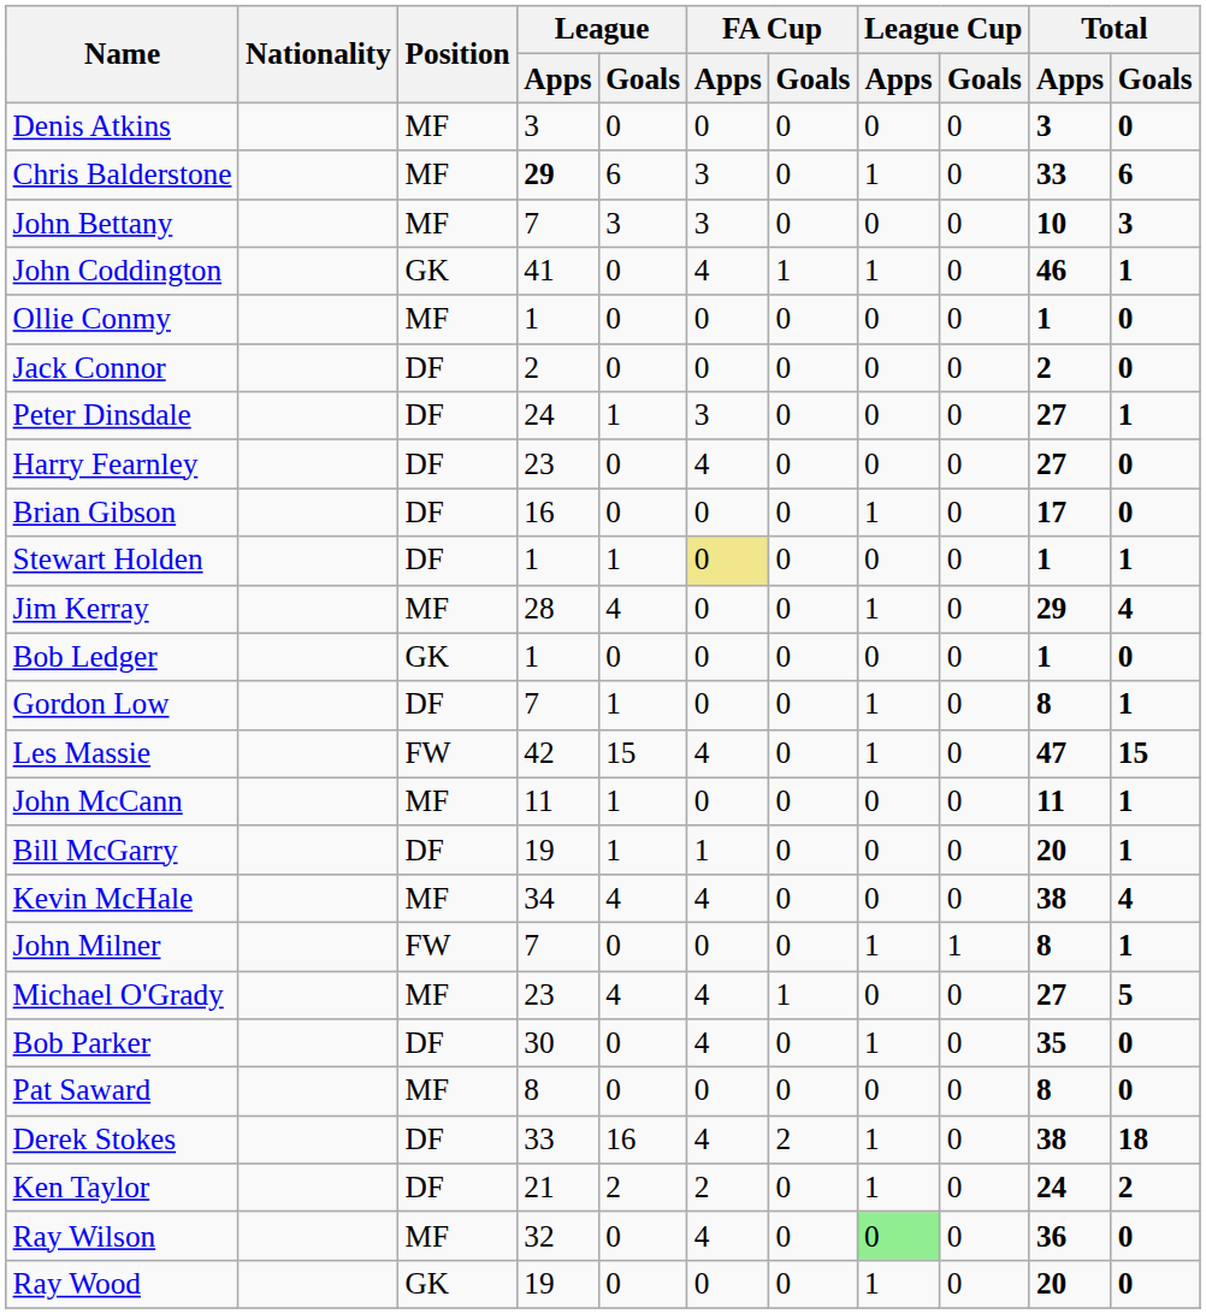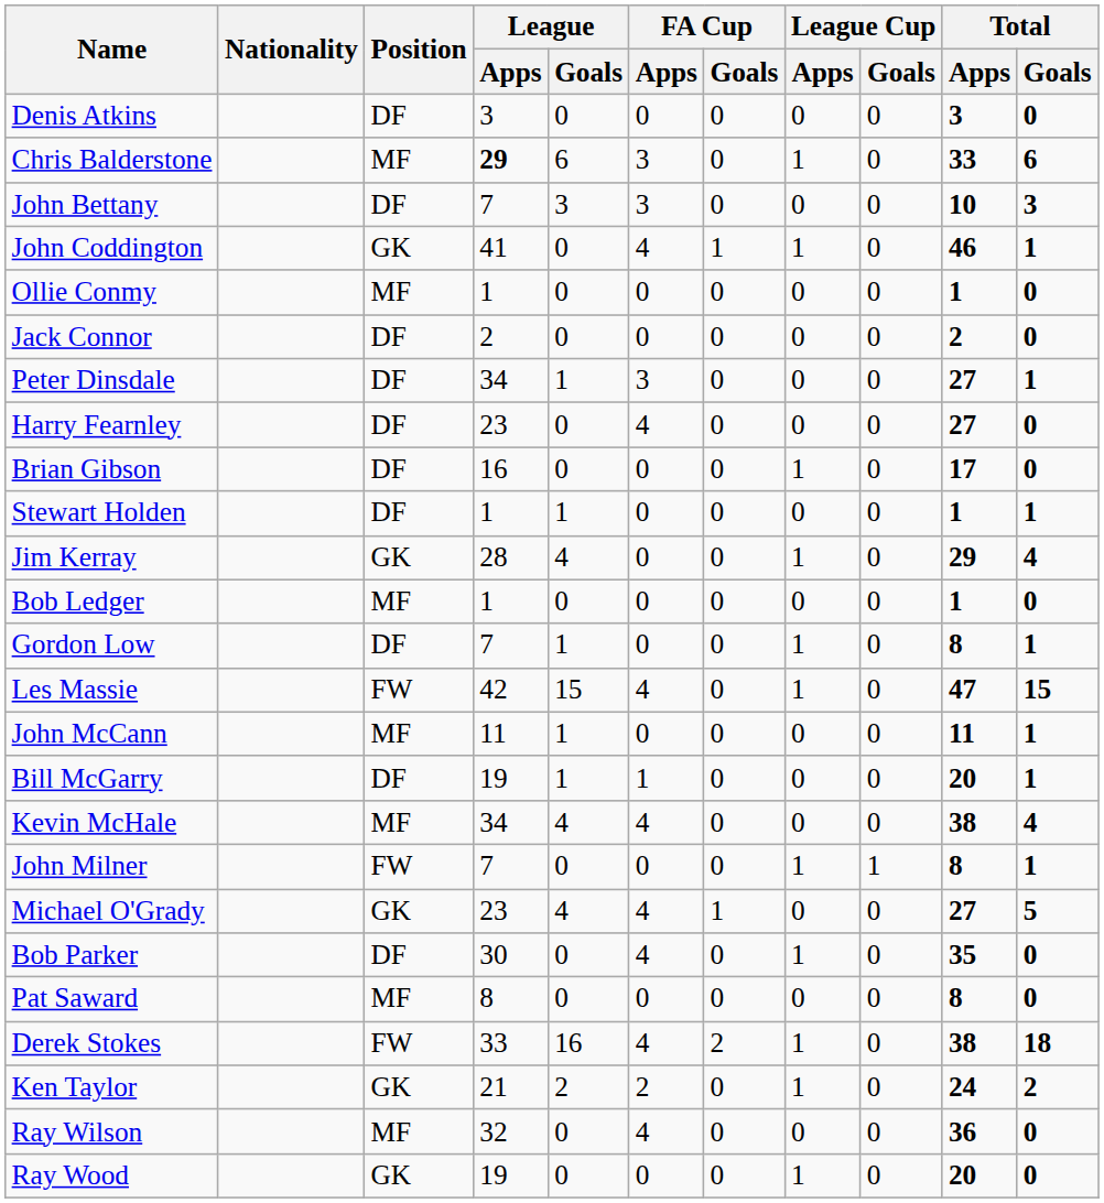 <table class="wikitable sortable">
 <tr>
 <th scope=col rowspan=2>Name</th>
 <th scope=col rowspan=2>Nationality</th>
 <th scope=col rowspan=2>Position</th>
 <th colspan=2>League</th>
 <th colspan=2>FA Cup</th>
 <th colspan=2>League Cup</th>
 <th colspan=2>Total</th>
 </tr>
 <tr>
 <th>Apps</th>
 <th>Goals</th>
 <th>Apps</th>
 <th>Goals</th>
 <th>Apps</th>
 <th>Goals</th>
 <th>Apps</th>
 <th>Goals</th>
 </tr>
 <tr>
 <td><a href='#'>Denis Atkins</a></td>
 <td></td>
-<td>MF</td>
+<td>DF</td>
 <td>3</td>
 <td>0</td>
 <td>0</td>
 <td>0</td>
 <td>0</td>
 <td>0</td>
 <td><strong>3</strong></td>
 <td><strong>0</strong></td>
 </tr>
 <tr>
 <td><a href='#'>Chris Balderstone</a></td>
 <td></td>
 <td>MF</td>
 <td><strong>29</strong></td>
 <td>6</td>
 <td>3</td>
 <td>0</td>
 <td>1</td>
 <td>0</td>
 <td><strong>33</strong></td>
 <td><strong>6</strong></td>
 </tr>
 <tr>
 <td><a href='#'>John Bettany</a></td>
 <td></td>
-<td>MF</td>
+<td>DF</td>
 <td>7</td>
 <td>3</td>
 <td>3</td>
 <td>0</td>
 <td>0</td>
 <td>0</td>
 <td><strong>10</strong></td>
 <td><strong>3</strong></td>
 </tr>
 <tr>
 <td><a href='#'>John Coddington</a></td>
 <td></td>
 <td>GK</td>
 <td>41</td>
 <td>0</td>
 <td>4</td>
 <td>1</td>
 <td>1</td>
 <td>0</td>
 <td><strong>46</strong></td>
 <td><strong>1</strong></td>
 </tr>
 <tr>
 <td><a href='#'>Ollie Conmy</a></td>
 <td></td>
 <td>MF</td>
 <td>1</td>
 <td>0</td>
 <td>0</td>
 <td>0</td>
 <td>0</td>
 <td>0</td>
 <td><strong>1</strong></td>
 <td><strong>0</strong></td>
 </tr>
 <tr>
 <td><a href='#'>Jack Connor</a></td>
 <td></td>
 <td>DF</td>
 <td>2</td>
 <td>0</td>
 <td>0</td>
 <td>0</td>
 <td>0</td>
 <td>0</td>
 <td><strong>2</strong></td>
 <td><strong>0</strong></td>
 </tr>
 <tr>
 <td><a href='#'>Peter Dinsdale</a></td>
 <td></td>
 <td>DF</td>
-<td>24</td>
+<td>34</td>
 <td>1</td>
 <td>3</td>
 <td>0</td>
 <td>0</td>
 <td>0</td>
 <td><strong>27</strong></td>
 <td><strong>1</strong></td>
 </tr>
 <tr>
 <td><a href='#'>Harry Fearnley</a></td>
 <td></td>
 <td>DF</td>
 <td>23</td>
 <td>0</td>
 <td>4</td>
 <td>0</td>
 <td>0</td>
 <td>0</td>
 <td><strong>27</strong></td>
 <td><strong>0</strong></td>
 </tr>
 <tr>
 <td><a href='#'>Brian Gibson</a></td>
 <td></td>
 <td>DF</td>
 <td>16</td>
 <td>0</td>
 <td>0</td>
 <td>0</td>
 <td>1</td>
 <td>0</td>
 <td><strong>17</strong></td>
 <td><strong>0</strong></td>
 </tr>
 <tr>
 <td><a href='#'>Stewart Holden</a></td>
 <td></td>
 <td>DF</td>
 <td>1</td>
 <td>1</td>
-<td style="background: khaki;">0</td>
+<td>0</td>
 <td>0</td>
 <td>0</td>
 <td>0</td>
 <td><strong>1</strong></td>
 <td><strong>1</strong></td>
 </tr>
 <tr>
 <td><a href='#'>Jim Kerray</a></td>
 <td></td>
-<td>MF</td>
+<td>GK</td>
 <td>28</td>
 <td>4</td>
 <td>0</td>
 <td>0</td>
 <td>1</td>
 <td>0</td>
 <td><strong>29</strong></td>
 <td><strong>4</strong></td>
 </tr>
 <tr>
 <td><a href='#'>Bob Ledger</a></td>
 <td></td>
-<td>GK</td>
+<td>MF</td>
 <td>1</td>
 <td>0</td>
 <td>0</td>
 <td>0</td>
 <td>0</td>
 <td>0</td>
 <td><strong>1</strong></td>
 <td><strong>0</strong></td>
 </tr>
 <tr>
 <td><a href='#'>Gordon Low</a></td>
 <td></td>
 <td>DF</td>
 <td>7</td>
 <td>1</td>
 <td>0</td>
 <td>0</td>
 <td>1</td>
 <td>0</td>
 <td><strong>8</strong></td>
 <td><strong>1</strong></td>
 </tr>
 <tr>
 <td><a href='#'>Les Massie</a></td>
 <td></td>
 <td>FW</td>
 <td>42</td>
 <td>15</td>
 <td>4</td>
 <td>0</td>
 <td>1</td>
 <td>0</td>
 <td><strong>47</strong></td>
 <td><strong>15</strong></td>
 </tr>
 <tr>
 <td><a href='#'>John McCann</a></td>
 <td></td>
 <td>MF</td>
 <td>11</td>
 <td>1</td>
 <td>0</td>
 <td>0</td>
 <td>0</td>
 <td>0</td>
 <td><strong>11</strong></td>
 <td><strong>1</strong></td>
 </tr>
 <tr>
 <td><a href='#'>Bill McGarry</a></td>
 <td></td>
 <td>DF</td>
 <td>19</td>
 <td>1</td>
 <td>1</td>
 <td>0</td>
 <td>0</td>
 <td>0</td>
 <td><strong>20</strong></td>
 <td><strong>1</strong></td>
 </tr>
 <tr>
 <td><a href='#'>Kevin McHale</a></td>
 <td></td>
 <td>MF</td>
 <td>34</td>
 <td>4</td>
 <td>4</td>
 <td>0</td>
 <td>0</td>
 <td>0</td>
 <td><strong>38</strong></td>
 <td><strong>4</strong></td>
 </tr>
 <tr>
 <td><a href='#'>John Milner</a></td>
 <td></td>
 <td>FW</td>
 <td>7</td>
 <td>0</td>
 <td>0</td>
 <td>0</td>
 <td>1</td>
 <td>1</td>
 <td><strong>8</strong></td>
 <td><strong>1</strong></td>
 </tr>
 <tr>
 <td><a href='#'>Michael O'Grady</a></td>
 <td></td>
-<td>MF</td>
+<td>GK</td>
 <td>23</td>
 <td>4</td>
 <td>4</td>
 <td>1</td>
 <td>0</td>
 <td>0</td>
 <td><strong>27</strong></td>
 <td><strong>5</strong></td>
 </tr>
 <tr>
 <td><a href='#'>Bob Parker</a></td>
 <td></td>
 <td>DF</td>
 <td>30</td>
 <td>0</td>
 <td>4</td>
 <td>0</td>
 <td>1</td>
 <td>0</td>
 <td><strong>35</strong></td>
 <td><strong>0</strong></td>
 </tr>
 <tr>
 <td><a href='#'>Pat Saward</a></td>
 <td></td>
 <td>MF</td>
 <td>8</td>
 <td>0</td>
 <td>0</td>
 <td>0</td>
 <td>0</td>
 <td>0</td>
 <td><strong>8</strong></td>
 <td><strong>0</strong></td>
 </tr>
 <tr>
 <td><a href='#'>Derek Stokes</a></td>
 <td></td>
-<td>DF</td>
+<td>FW</td>
 <td>33</td>
 <td>16</td>
 <td>4</td>
 <td>2</td>
 <td>1</td>
 <td>0</td>
 <td><strong>38</strong></td>
 <td><strong>18</strong></td>
 </tr>
 <tr>
 <td><a href='#'>Ken Taylor</a></td>
 <td></td>
-<td>DF</td>
+<td>GK</td>
 <td>21</td>
 <td>2</td>
 <td>2</td>
 <td>0</td>
 <td>1</td>
 <td>0</td>
 <td><strong>24</strong></td>
 <td><strong>2</strong></td>
 </tr>
 <tr>
 <td><a href='#'>Ray Wilson</a></td>
 <td></td>
 <td>MF</td>
 <td>32</td>
 <td>0</td>
 <td>4</td>
 <td>0</td>
-<td style="background: lightgreen;">0</td>
+<td>0</td>
 <td>0</td>
 <td><strong>36</strong></td>
 <td><strong>0</strong></td>
 </tr>
 <tr>
 <td><a href='#'>Ray Wood</a></td>
 <td></td>
 <td>GK</td>
 <td>19</td>
 <td>0</td>
 <td>0</td>
 <td>0</td>
 <td>1</td>
 <td>0</td>
 <td><strong>20</strong></td>
 <td><strong>0</strong></td>
 </tr>
 </table>
